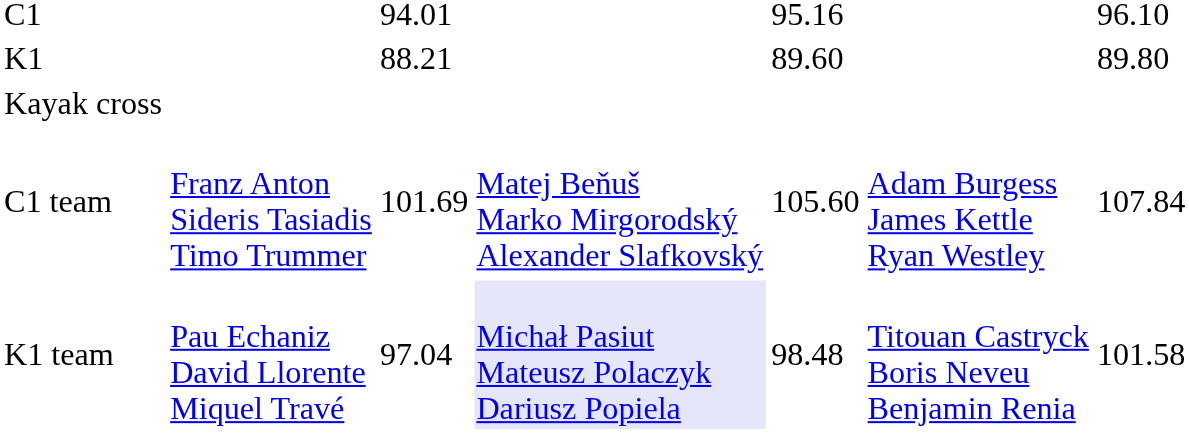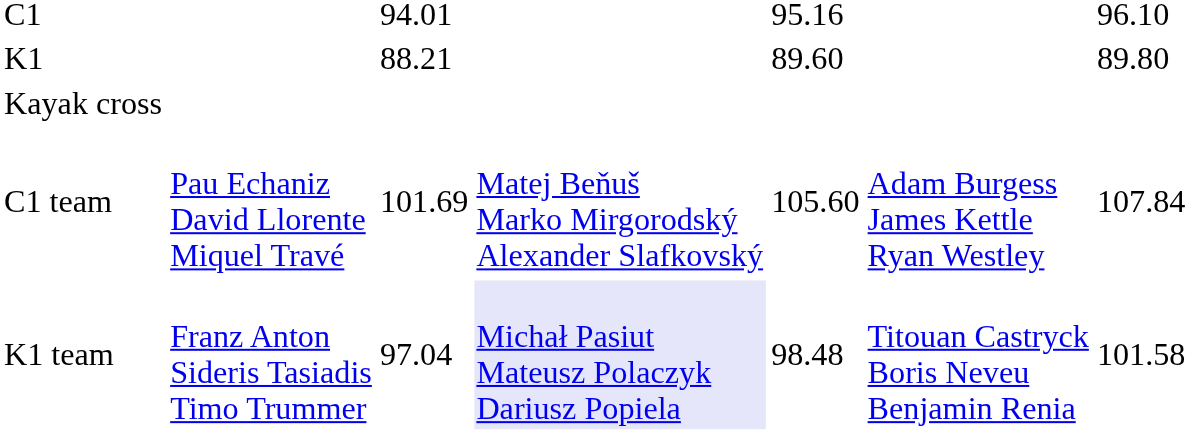 <table>
 <tr>
 <td>C1<br></td>
 <td></td>
 <td>94.01</td>
 <td></td>
 <td>95.16</td>
 <td></td>
 <td>96.10</td>
 </tr>
 <tr>
 <td>K1<br></td>
 <td></td>
 <td>88.21</td>
 <td></td>
 <td>89.60</td>
 <td></td>
 <td>89.80</td>
 </tr>
 <tr>
 <td>Kayak cross<br></td>
 <td colspan=2></td>
 <td colspan=2></td>
 <td colspan=2></td>
 </tr>
 <tr>
 <td>C1 team<br></td>
-<td><br><a href='#'>Franz Anton</a><br><a href='#'>Sideris Tasiadis</a><br><a href='#'>Timo Trummer</a></td>
+<td><br><a href='#'>Pau Echaniz</a><br><a href='#'>David Llorente</a><br><a href='#'>Miquel Travé</a></td>
 <td>101.69</td>
 <td><br><a href='#'>Matej Beňuš</a><br><a href='#'>Marko Mirgorodský</a><br><a href='#'>Alexander Slafkovský</a></td>
 <td>105.60</td>
 <td><br><a href='#'>Adam Burgess</a><br><a href='#'>James Kettle</a><br><a href='#'>Ryan Westley</a></td>
 <td>107.84</td>
 </tr>
 <tr>
 <td>K1 team<br></td>
-<td><br><a href='#'>Pau Echaniz</a><br><a href='#'>David Llorente</a><br><a href='#'>Miquel Travé</a></td>
+<td><br><a href='#'>Franz Anton</a><br><a href='#'>Sideris Tasiadis</a><br><a href='#'>Timo Trummer</a></td>
 <td>97.04</td>
 <td style="background: lavender;"><br><a href='#'>Michał Pasiut</a><br><a href='#'>Mateusz Polaczyk</a><br><a href='#'>Dariusz Popiela</a></td>
 <td>98.48</td>
 <td><br><a href='#'>Titouan Castryck</a><br><a href='#'>Boris Neveu</a><br><a href='#'>Benjamin Renia</a></td>
 <td>101.58</td>
 </tr>
 </table>
